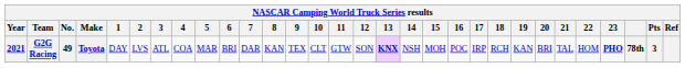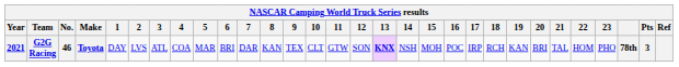 <table class="wikitable" style="text-align:center; font-size:75%">
 <tr>
 <th colspan=30><a href='#'>NASCAR Camping World Truck Series</a> results</th>
 </tr>
 <tr>
 <th>Year</th>
 <th>Team</th>
 <th>No.</th>
 <th>Make</th>
 <th>1</th>
 <th>2</th>
 <th>3</th>
 <th>4</th>
 <th>5</th>
 <th>6</th>
 <th>7</th>
 <th>8</th>
 <th>9</th>
 <th>10</th>
 <th>11</th>
 <th>12</th>
 <th>13</th>
 <th>14</th>
 <th>15</th>
 <th>16</th>
 <th>17</th>
 <th>18</th>
 <th>19</th>
 <th>20</th>
 <th>21</th>
 <th>22</th>
 <th>23</th>
 <th></th>
 <th>Pts</th>
 <th>Ref</th>
 </tr>
 <tr>
 <th><a href='#'>2021</a></th>
 <th><a href='#'>G2G Racing</a></th>
-<th>49</th>
+<th>46</th>
 <th><a href='#'>Toyota</a></th>
 <td><a href='#'>DAY</a></td>
 <td><a href='#'>LVS</a></td>
 <td><a href='#'>ATL</a></td>
 <td><a href='#'>COA</a></td>
 <td><a href='#'>MAR</a></td>
 <td><a href='#'>BRI</a></td>
 <td><a href='#'>DAR</a></td>
 <td><a href='#'>KAN</a></td>
 <td><a href='#'>TEX</a></td>
 <td><a href='#'>CLT</a></td>
 <td><a href='#'>GTW</a></td>
 <td><a href='#'>SON</a></td>
 <td style="background:#EFCFFF;"><strong><a href='#'>KNX</a><br></strong></td>
 <td><a href='#'>NSH</a></td>
 <td><a href='#'>MOH</a></td>
 <td><a href='#'>POC</a></td>
 <td><a href='#'>IRP</a></td>
 <td><a href='#'>RCH</a></td>
 <td><a href='#'>KAN</a></td>
 <td><a href='#'>BRI</a></td>
 <td><a href='#'>TAL</a></td>
 <td><a href='#'>HOM</a></td>
-<td><strong><a href='#'>PHO</a></strong></td>
+<td><a href='#'>PHO</a></td>
 <th>78th</th>
 <th>3</th>
 <th></th>
 </tr>
 </table>
